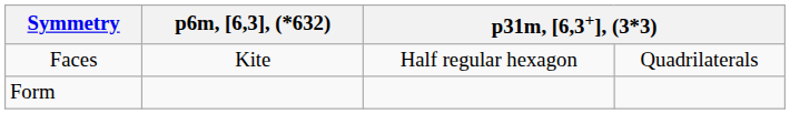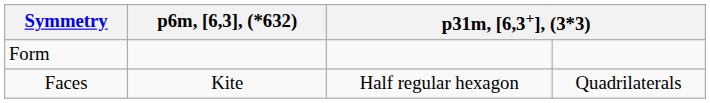 <table class=wikitable width=600>
 <tr>
 <th><a href='#'>Symmetry</a></th>
 <th>p6m, [6,3], (*632)</th>
 <th colspan=2>p31m, [6,3<sup>+</sup>], (3*3)</th>
+</tr>
+<tr>
+<td>Form</td>
+<td></td>
+<td></td>
+<td></td>
 </tr>
 <tr align=center>
 <td>Faces</td>
 <td>Kite</td>
 <td>Half regular hexagon</td>
 <td>Quadrilaterals</td>
 </tr>
-<tr>
-<td>Form</td>
-<td></td>
-<td></td>
-<td></td>
-</tr>
 </table>
